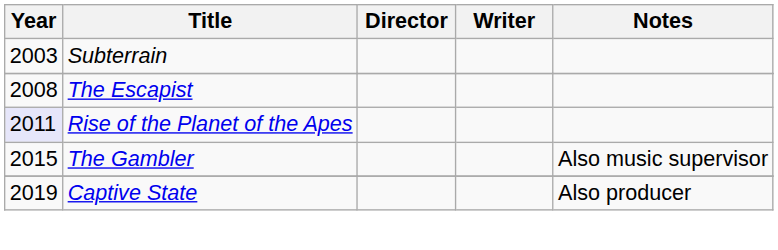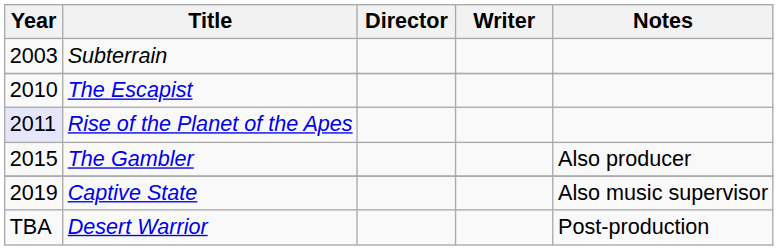 <table class="wikitable">
 <tr>
 <th>Year</th>
 <th>Title</th>
 <th width="65">Director</th>
 <th width="65">Writer</th>
 <th>Notes</th>
 </tr>
 <tr>
 <td>2003</td>
 <td><em>Subterrain</em></td>
 <td></td>
 <td></td>
 <td></td>
 </tr>
 <tr>
 </tr>
 <tr>
-<td>2008</td>
+<td>2010</td>
 <td><em><a href='#'>The Escapist</a></em></td>
 <td></td>
 <td></td>
 <td></td>
 </tr>
 <tr>
 <td style="background: lavender;">2011</td>
 <td><em><a href='#'>Rise of the Planet of the Apes</a></em></td>
 <td></td>
 <td></td>
 <td></td>
 </tr>
 <tr>
 <td>2015</td>
 <td><em><a href='#'>The Gambler</a></em></td>
 <td></td>
 <td></td>
-<td>Also music supervisor</td>
+<td>Also producer</td>
 </tr>
 <tr>
 </tr>
 <tr>
 <td>2019</td>
 <td><em><a href='#'>Captive State</a></em></td>
 <td></td>
 <td></td>
-<td>Also producer</td>
+<td>Also music supervisor</td>
+</tr>
+<tr>
+<td>TBA</td>
+<td><em><a href='#'>Desert Warrior</a></em></td>
+<td></td>
+<td></td>
+<td>Post-production</td>
 </tr>
 </table>
